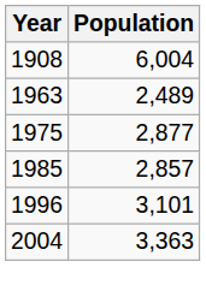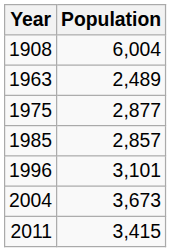 <table class="wikitable" style="line-height:1.1em;">
 <tr>
 <th>Year</th>
 <th>Population</th>
 </tr>
 <tr align="right">
 <td>1908</td>
 <td>6,004</td>
 </tr>
 <tr align="right">
 <td>1963</td>
 <td>2,489</td>
 </tr>
 <tr align="right">
 <td>1975</td>
 <td>2,877</td>
 </tr>
 <tr align="right">
 <td>1985</td>
 <td>2,857</td>
 </tr>
 <tr align="right">
 <td>1996</td>
 <td>3,101</td>
 </tr>
 <tr align="right">
 <td>2004</td>
-<td>3,363</td>
+<td>3,673</td>
+</tr>
+<tr align="right">
+<td>2011</td>
+<td>3,415</td>
 </tr>
 </table>
